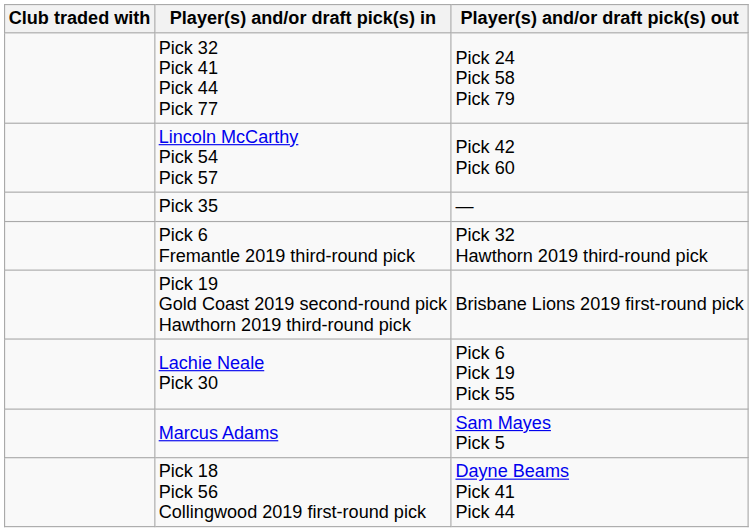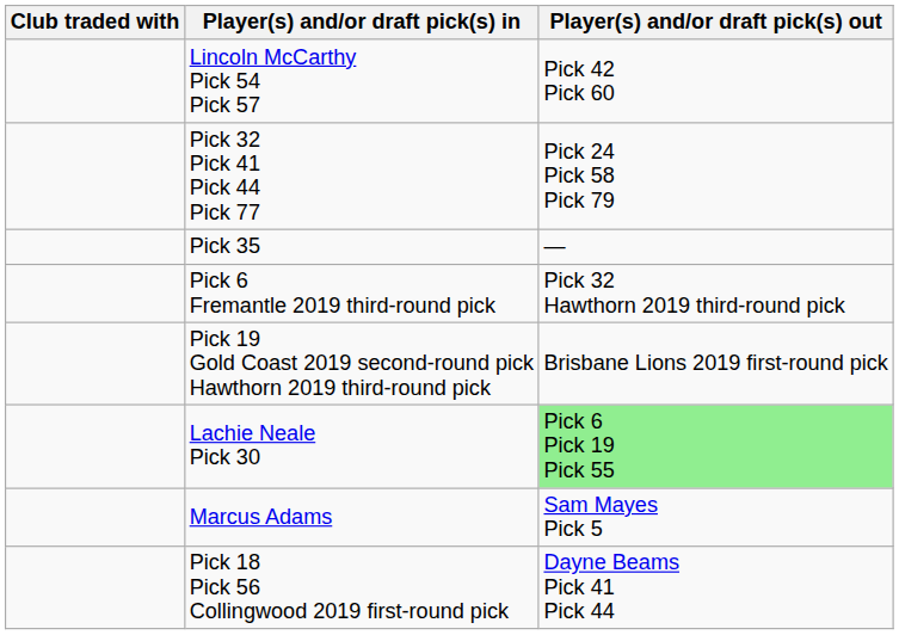 <table class="wikitable plainrowheaders">
 <tr>
 <th scope="col"><strong>Club traded with</strong></th>
 <th scope="col"><strong>Player(s) and/or draft pick(s) in</strong></th>
 <th scope="col"><strong>Player(s) and/or draft pick(s) out</strong></th>
 </tr>
 <tr>
 <td></td>
-<td>Pick 32<br>Pick 41<br>Pick 44<br>Pick 77</td>
-<td>Pick 24<br>Pick 58<br>Pick 79</td>
+<td><a href='#'>Lincoln McCarthy</a><br>Pick 54<br>Pick 57</td>
+<td>Pick 42<br>Pick 60</td>
 </tr>
 <tr>
 <td></td>
-<td><a href='#'>Lincoln McCarthy</a><br>Pick 54<br>Pick 57</td>
-<td>Pick 42<br>Pick 60</td>
+<td>Pick 32<br>Pick 41<br>Pick 44<br>Pick 77</td>
+<td>Pick 24<br>Pick 58<br>Pick 79</td>
 </tr>
 <tr>
 <td></td>
 <td>Pick 35</td>
 <td>—</td>
 </tr>
 <tr>
 <td></td>
 <td>Pick 6<br>Fremantle 2019 third-round pick</td>
 <td>Pick 32<br>Hawthorn 2019 third-round pick</td>
 </tr>
 <tr>
 <td></td>
 <td>Pick 19<br>Gold Coast 2019 second-round pick<br>Hawthorn 2019 third-round pick</td>
 <td>Brisbane Lions 2019 first-round pick</td>
 </tr>
 <tr>
 <td></td>
 <td><a href='#'>Lachie Neale</a><br>Pick 30</td>
-<td>Pick 6<br>Pick 19<br>Pick 55</td>
+<td style="background: lightgreen;">Pick 6<br>Pick 19<br>Pick 55</td>
 </tr>
 <tr>
 <td></td>
 <td><a href='#'>Marcus Adams</a></td>
 <td><a href='#'>Sam Mayes</a><br>Pick 5</td>
 </tr>
 <tr>
 <td></td>
 <td>Pick 18<br>Pick 56<br>Collingwood 2019 first-round pick</td>
 <td><a href='#'>Dayne Beams</a><br>Pick 41<br>Pick 44</td>
 </tr>
 </table>
